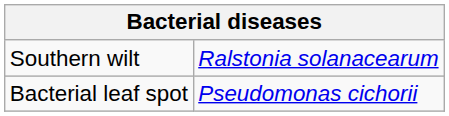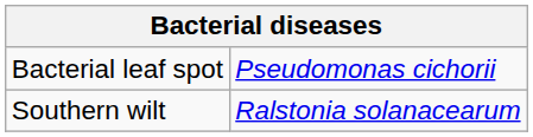 <table class="wikitable" style="clear:left">
 <tr>
 <th colspan=2><strong>Bacterial diseases</strong><br></th>
 </tr>
 <tr>
+<td>Bacterial leaf spot</td>
+<td><em><a href='#'>Pseudomonas cichorii</a></em></td>
+</tr>
+<tr>
 <td>Southern wilt</td>
 <td><em><a href='#'>Ralstonia solanacearum</a></em></td>
 </tr>
-<tr>
-<td>Bacterial leaf spot</td>
-<td><em><a href='#'>Pseudomonas cichorii</a></em></td>
-</tr>
 </table>
